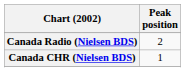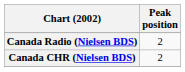 <table class="wikitable sortable plainrowheaders" style="text-align:center;">
 <tr>
 <th scope="col">Chart (2002)</th>
 <th scope="col">Peak<br>position</th>
 </tr>
 <tr>
 </tr>
 <tr>
 <th scope="row">Canada Radio (<a href='#'>Nielsen BDS</a>)</th>
 <td>2</td>
 </tr>
 <tr>
 <th scope="row">Canada CHR (<a href='#'>Nielsen BDS</a>)</th>
-<td style="text-align:center">1</td>
+<td style="text-align:center">2</td>
 </tr>
 <tr>
 </tr>
 <tr>
 </tr>
 <tr>
 </tr>
 <tr>
 </tr>
 <tr>
 </tr>
 <tr>
 </tr>
 <tr>
 </tr>
 <tr>
 </tr>
 <tr>
 </tr>
 <tr>
 </tr>
 </table>
